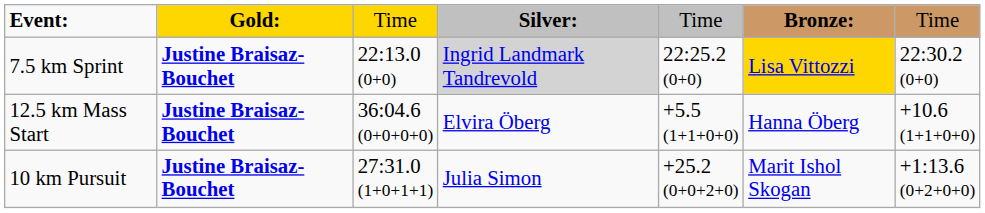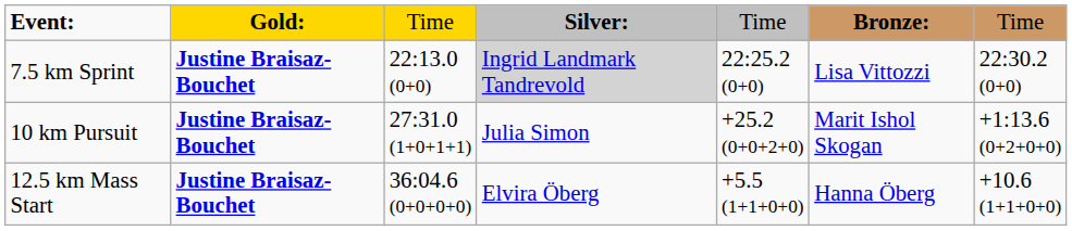 <table class="wikitable" width=85%>
 <tr>
 <td><strong>Event:</strong></td>
 <td style="text-align:center;background-color:gold;"><strong>Gold:</strong></td>
 <td style="text-align:center;background-color:gold;">Time</td>
 <td style="text-align:center;background-color:silver;"><strong>Silver:</strong></td>
 <td style="text-align:center;background-color:silver;">Time</td>
 <td style="text-align:center;background-color:#CC9966;"><strong>Bronze:</strong></td>
 <td style="text-align:center;background-color:#CC9966;">Time</td>
 </tr>
 <tr>
 <td>7.5 km Sprint</td>
 <td><strong><a href='#'>Justine Braisaz-Bouchet</a></strong><br><small></small></td>
 <td>22:13.0<br><small>(0+0)</small></td>
 <td style="background: lightgrey;"><a href='#'>Ingrid Landmark Tandrevold</a><br><small></small></td>
 <td>22:25.2<br><small>(0+0)</small></td>
-<td style="background: gold;"><a href='#'>Lisa Vittozzi</a><br><small></small></td>
+<td><a href='#'>Lisa Vittozzi</a><br><small></small></td>
 <td>22:30.2<br><small>(0+0)</small></td>
+</tr>
+<tr>
+<td>10 km Pursuit</td>
+<td><strong><a href='#'>Justine Braisaz-Bouchet</a></strong><br><small></small></td>
+<td>27:31.0<br><small>(1+0+1+1)</small></td>
+<td><a href='#'>Julia Simon</a><br><small></small></td>
+<td>+25.2<br><small>(0+0+2+0)</small></td>
+<td><a href='#'>Marit Ishol Skogan</a><br><small></small></td>
+<td>+1:13.6<br><small>(0+2+0+0)</small></td>
 </tr>
 <tr>
 <td>12.5 km Mass Start</td>
 <td><strong><a href='#'>Justine Braisaz-Bouchet</a></strong><br><small></small></td>
 <td>36:04.6<br><small>(0+0+0+0)</small></td>
 <td><a href='#'>Elvira Öberg</a><br><small></small></td>
 <td>+5.5<br><small>(1+1+0+0)</small></td>
 <td><a href='#'>Hanna Öberg</a><br><small></small></td>
 <td>+10.6<br><small>(1+1+0+0)</small></td>
 </tr>
-<tr>
-<td>10 km Pursuit</td>
-<td><strong><a href='#'>Justine Braisaz-Bouchet</a></strong><br><small></small></td>
-<td>27:31.0<br><small>(1+0+1+1)</small></td>
-<td><a href='#'>Julia Simon</a><br><small></small></td>
-<td>+25.2<br><small>(0+0+2+0)</small></td>
-<td><a href='#'>Marit Ishol Skogan</a><br><small></small></td>
-<td>+1:13.6<br><small>(0+2+0+0)</small></td>
-</tr>
 </table>
